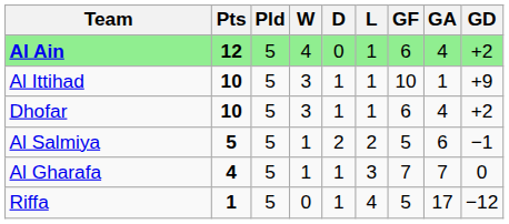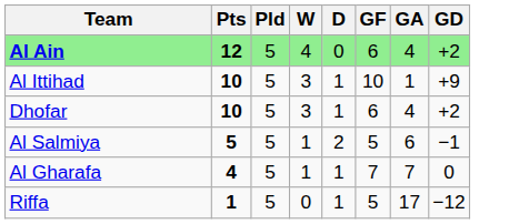 <table class="wikitable" style="text-align: center;">
 <tr>
 <th width="165">Team</th>
 <th width="20">Pts</th>
 <th width="20">Pld</th>
 <th width="20">W</th>
 <th width="20">D</th>
-<th width="20">L</th>
 <th width="20">GF</th>
 <th width="20">GA</th>
 <th width="20">GD</th>
 </tr>
 <tr bgcolor=lightgreen>
 <td style="text-align:left;"> <strong><a href='#'>Al Ain</a></strong></td>
 <td><strong>12</strong></td>
 <td>5</td>
 <td>4</td>
 <td>0</td>
-<td>1</td>
 <td>6</td>
 <td>4</td>
 <td>+2</td>
 </tr>
 <tr>
 <td style="text-align:left;"> <a href='#'>Al Ittihad</a></td>
 <td><strong>10</strong></td>
 <td>5</td>
 <td>3</td>
-<td>1</td>
 <td>1</td>
 <td>10</td>
 <td>1</td>
 <td>+9</td>
 </tr>
 <tr>
 <td style="text-align:left;"> <a href='#'>Dhofar</a></td>
 <td><strong>10</strong></td>
 <td>5</td>
 <td>3</td>
 <td>1</td>
-<td>1</td>
 <td>6</td>
 <td>4</td>
 <td>+2</td>
 </tr>
 <tr>
 <td style="text-align:left;"> <a href='#'>Al Salmiya</a></td>
 <td><strong>5</strong></td>
 <td>5</td>
 <td>1</td>
-<td>2</td>
 <td>2</td>
 <td>5</td>
 <td>6</td>
 <td>−1</td>
 </tr>
 <tr>
 <td style="text-align:left;"> <a href='#'>Al Gharafa</a></td>
 <td><strong>4</strong></td>
 <td>5</td>
 <td>1</td>
 <td>1</td>
-<td>3</td>
 <td>7</td>
 <td>7</td>
 <td>0</td>
 </tr>
 <tr>
 <td style="text-align:left;"> <a href='#'>Riffa</a></td>
 <td><strong>1</strong></td>
 <td>5</td>
 <td>0</td>
 <td>1</td>
-<td>4</td>
 <td>5</td>
 <td>17</td>
 <td>−12</td>
 </tr>
 </table>
